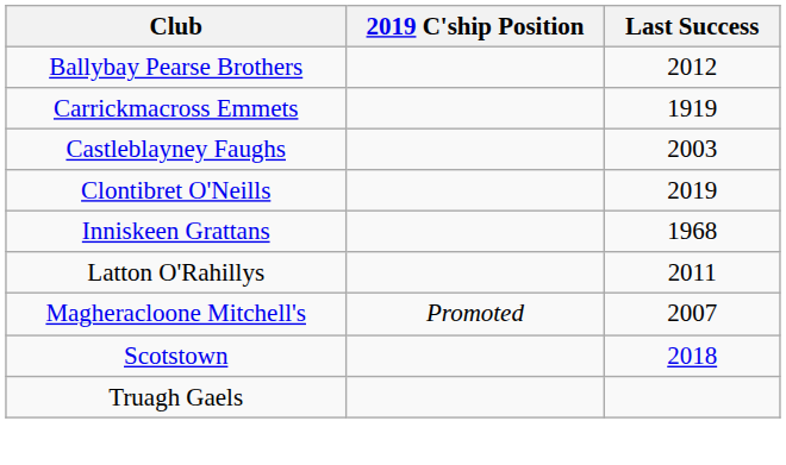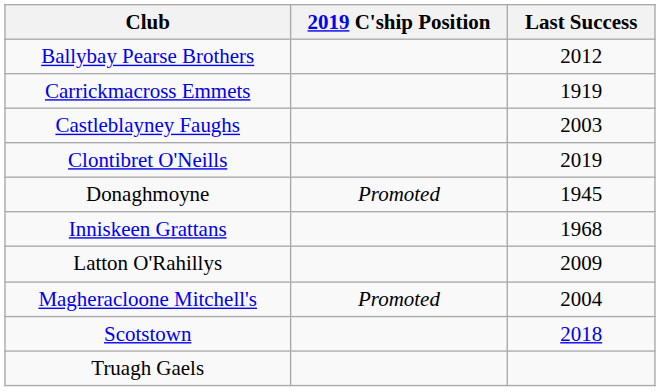 <table class="wikitable sortable" style="margin:1em auto; font-size: 95%; text-align:center;">
 <tr>
 <th scope="col" width="200">Club</th>
 <th scope="col" width="150"><a href='#'>2019</a> C'ship Position</th>
 <th scope="col" width="100">Last Success</th>
 </tr>
 <tr>
 <td> <a href='#'>Ballybay Pearse Brothers</a></td>
 <td></td>
 <td>2012</td>
 </tr>
 <tr>
 <td> <a href='#'>Carrickmacross Emmets</a></td>
 <td></td>
 <td>1919</td>
 </tr>
 <tr>
 <td> <a href='#'>Castleblayney Faughs</a></td>
 <td></td>
 <td>2003</td>
 </tr>
 <tr>
 <td> <a href='#'>Clontibret O'Neills</a></td>
 <td></td>
 <td>2019</td>
 </tr>
 <tr>
+<td> Donaghmoyne</td>
+<td style="font-style:italic;">Promoted</td>
+<td>1945</td>
+</tr>
+<tr>
 <td> <a href='#'>Inniskeen Grattans</a></td>
 <td></td>
 <td>1968</td>
 </tr>
 <tr>
 <td> Latton O'Rahillys</td>
 <td></td>
-<td>2011</td>
+<td>2009</td>
 </tr>
 <tr>
 <td> <a href='#'>Magheracloone Mitchell's</a></td>
 <td style="font-style:italic;">Promoted</td>
-<td>2007</td>
+<td>2004</td>
 </tr>
 <tr>
 <td> <a href='#'>Scotstown</a></td>
 <td></td>
 <td><a href='#'>2018</a></td>
 </tr>
 <tr>
 <td> Truagh Gaels</td>
 <td></td>
 <td></td>
 </tr>
 </table>
